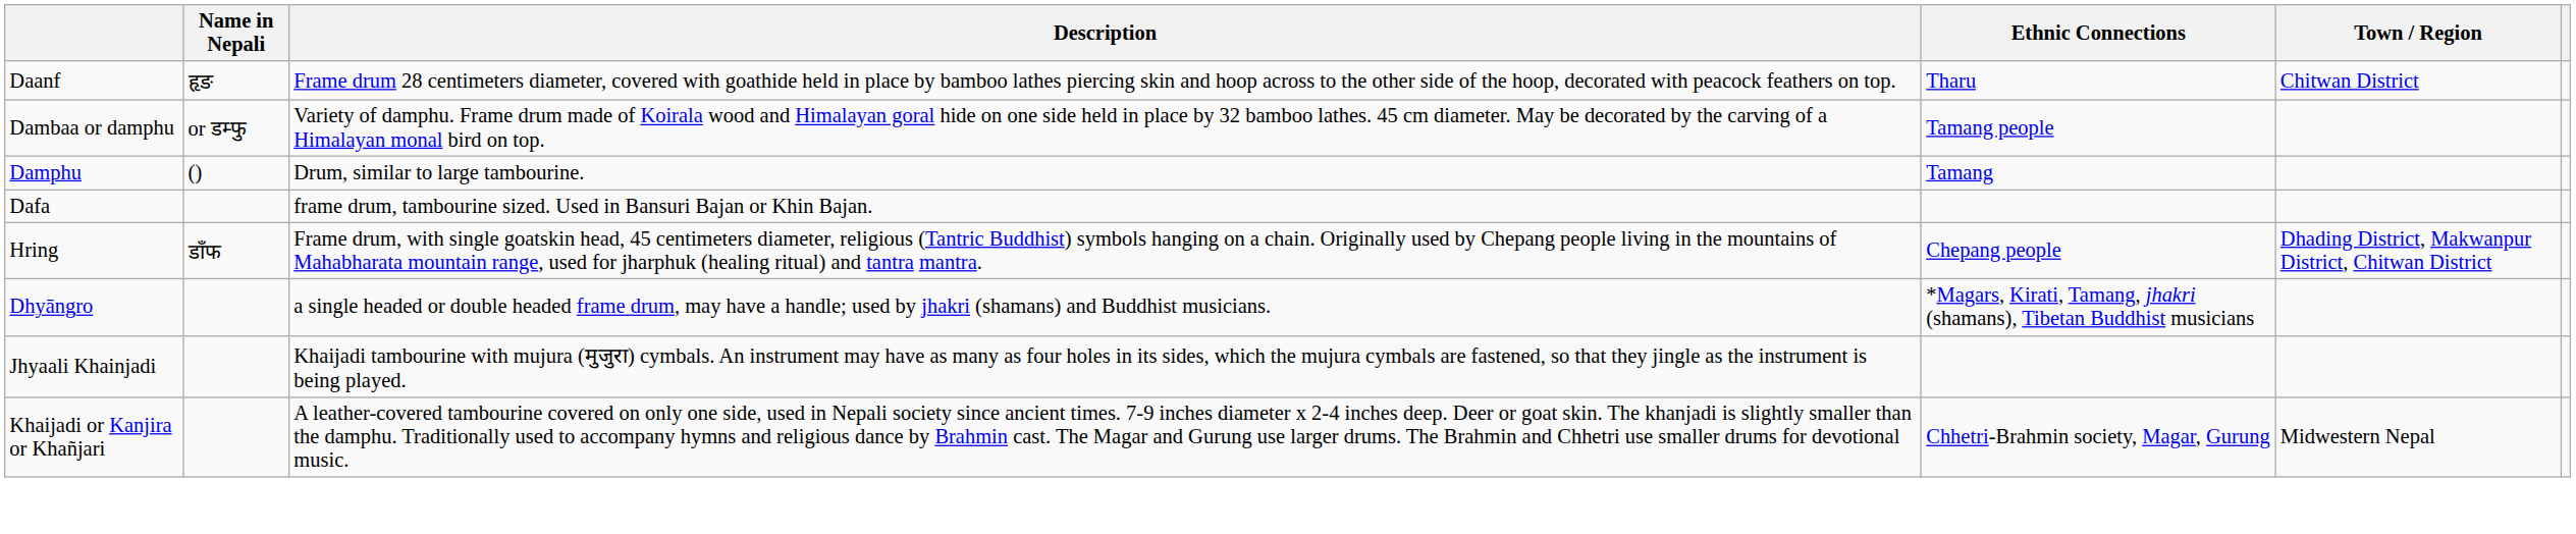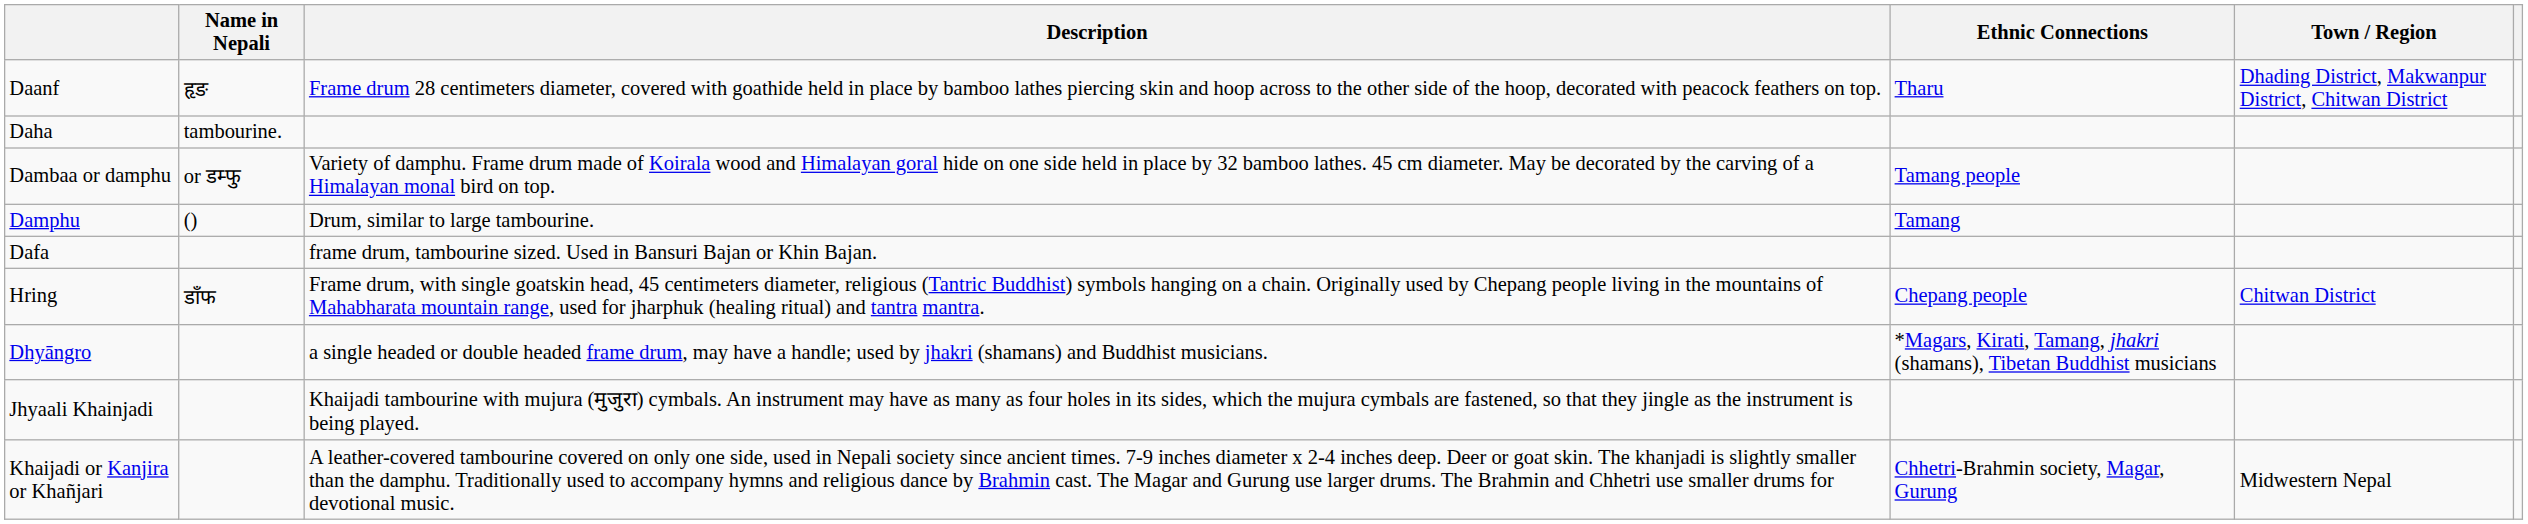 <table class="wikitable">
 <tr>
 <th></th>
 <th>Name in Nepali</th>
 <th>Description</th>
 <th>Ethnic Connections</th>
 <th>Town / Region</th>
 <th></th>
 </tr>
 <tr>
 <td>Daanf</td>
 <td>हृङ</td>
 <td><a href='#'>Frame drum</a> 28 centimeters diameter, covered with goathide held in place by bamboo lathes piercing skin and hoop across to the other side of the hoop, decorated with peacock feathers on top.</td>
 <td><a href='#'>Tharu</a></td>
-<td><a href='#'>Chitwan District</a></td>
+<td><a href='#'>Dhading District</a>, <a href='#'>Makwanpur District</a>, <a href='#'>Chitwan District</a></td>
+<td></td>
+</tr>
+<tr>
+<td>Daha</td>
+<td>tambourine.</td>
+<td></td>
+<td></td>
+<td></td>
 <td></td>
 </tr>
 <tr>
 <td>Dambaa or damphu</td>
 <td> or डम्फु</td>
 <td>Variety of damphu. Frame drum made of <a href='#'>Koirala</a> wood and <a href='#'>Himalayan goral</a> hide on one side held in place by 32 bamboo lathes. 45 cm diameter. May be decorated by the carving of a <a href='#'>Himalayan monal</a> bird on top. </td>
 <td><a href='#'>Tamang people</a></td>
 <td></td>
 <td></td>
 </tr>
 <tr>
 <td><a href='#'>Damphu</a></td>
 <td>()</td>
 <td>Drum, similar to large tambourine.</td>
 <td><a href='#'>Tamang</a></td>
 <td></td>
 <td></td>
 </tr>
 <tr>
 <td>Dafa</td>
 <td></td>
 <td>frame drum, tambourine sized. Used in Bansuri Bajan or Khin Bajan.</td>
 <td></td>
 <td></td>
 <td></td>
 </tr>
 <tr>
 <td>Hring</td>
 <td>डाँफ</td>
 <td>Frame drum, with single goatskin head, 45 centimeters diameter, religious (<a href='#'>Tantric Buddhist</a>) symbols hanging on a chain. Originally used by Chepang people living in the mountains of <a href='#'>Mahabharata mountain range</a>, used for jharphuk (healing ritual) and <a href='#'>tantra</a> <a href='#'>mantra</a>. </td>
 <td><a href='#'>Chepang people</a></td>
-<td><a href='#'>Dhading District</a>, <a href='#'>Makwanpur District</a>, <a href='#'>Chitwan District</a></td>
+<td><a href='#'>Chitwan District</a></td>
 <td></td>
 </tr>
 <tr>
 <td><a href='#'>Dhyāngro</a></td>
 <td></td>
 <td>a single headed or double headed <a href='#'>frame drum</a>, may have a handle; used by <a href='#'>jhakri</a> (shamans) and Buddhist musicians.</td>
 <td>*<a href='#'>Magars</a>, <a href='#'>Kirati</a>, <a href='#'>Tamang</a>, <em><a href='#'>jhakri</a></em> (shamans), <a href='#'>Tibetan Buddhist</a> musicians</td>
 <td></td>
 <td></td>
 </tr>
 <tr>
 <td>Jhyaali Khainjadi</td>
 <td></td>
 <td>Khaijadi tambourine with mujura (मुजुरा) cymbals. An instrument may have as many as four holes in its sides, which the mujura cymbals are fastened, so that they jingle as the instrument is being played. </td>
 <td></td>
 <td></td>
 <td></td>
 </tr>
 <tr>
 <td>Khaijadi or <a href='#'>Kanjira</a> or Khañjari</td>
 <td></td>
 <td>A leather-covered tambourine covered on only one side, used in Nepali society since ancient times. 7-9 inches diameter x 2-4 inches deep. Deer or goat skin. The khanjadi is slightly smaller than the damphu. Traditionally used to accompany hymns and religious dance by <a href='#'>Brahmin</a> cast. The Magar and Gurung use larger drums. The Brahmin and Chhetri use smaller drums for devotional music.</td>
 <td><a href='#'>Chhetri</a>-Brahmin society, <a href='#'>Magar</a>, <a href='#'>Gurung</a></td>
 <td>Midwestern Nepal</td>
 <td></td>
 </tr>
 </table>
